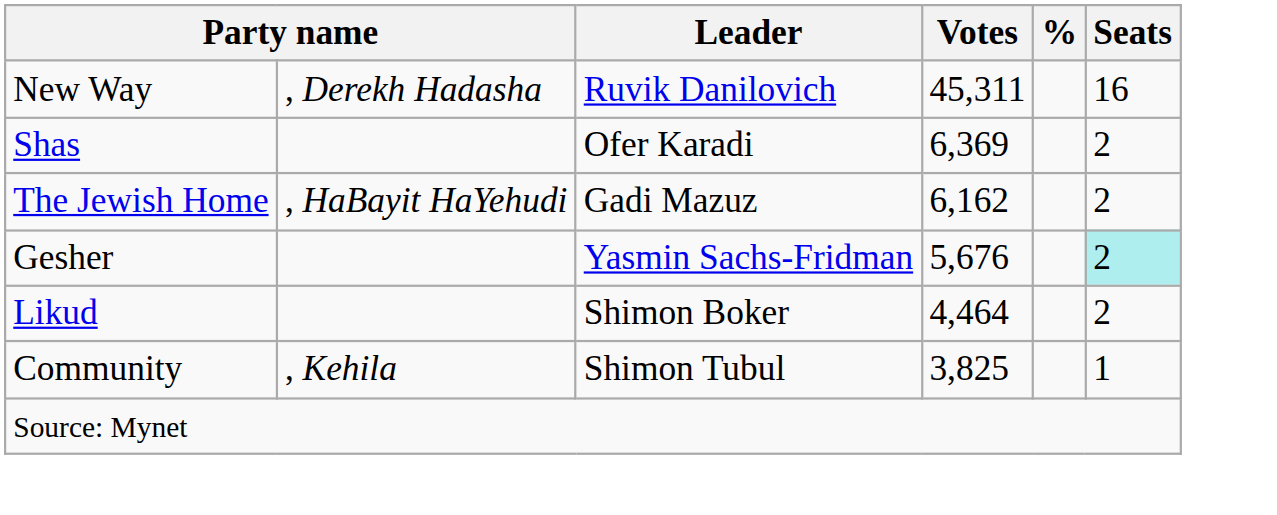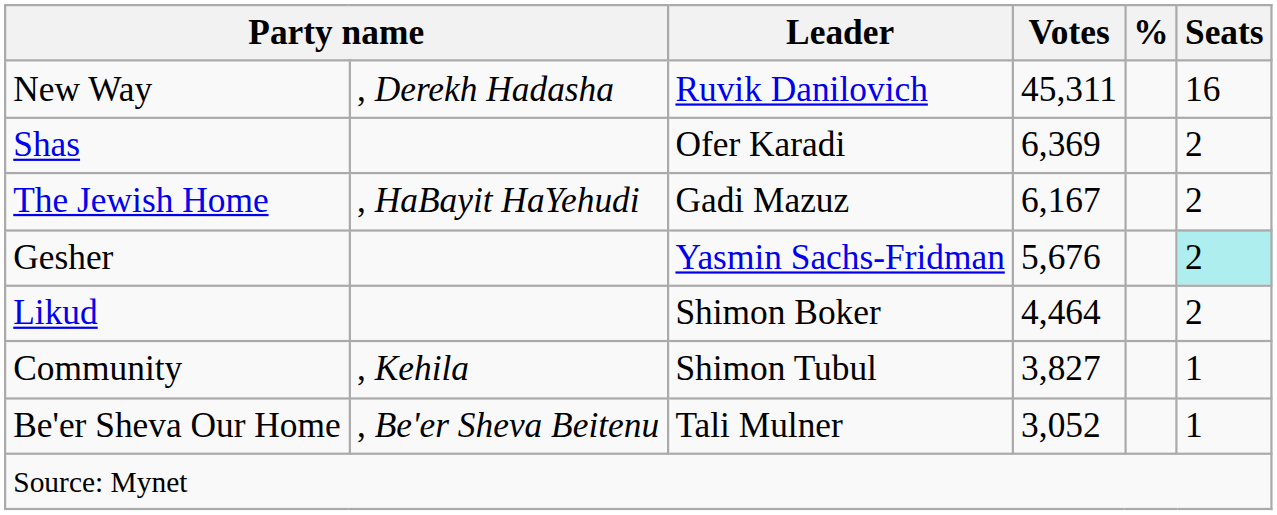 <table class="wikitable sortable">
 <tr>
 <th colspan="2">Party name</th>
 <th>Leader</th>
 <th>Votes</th>
 <th>%</th>
 <th>Seats</th>
 </tr>
 <tr>
 <td>New Way</td>
 <td>, <em>Derekh Hadasha</em></td>
 <td><a href='#'>Ruvik Danilovich</a></td>
 <td>45,311</td>
 <td></td>
 <td>16</td>
 </tr>
 <tr>
 <td><a href='#'>Shas</a></td>
 <td></td>
 <td>Ofer Karadi</td>
 <td>6,369</td>
 <td></td>
 <td>2</td>
 </tr>
 <tr>
 <td><a href='#'>The Jewish Home</a></td>
 <td>, <em>HaBayit HaYehudi</em></td>
 <td>Gadi Mazuz</td>
-<td>6,162</td>
+<td>6,167</td>
 <td></td>
 <td>2</td>
 </tr>
 <tr>
 <td>Gesher</td>
 <td></td>
 <td><a href='#'>Yasmin Sachs-Fridman</a></td>
 <td>5,676</td>
 <td></td>
 <td style="background: paleturquoise;">2</td>
 </tr>
 <tr>
 <td><a href='#'>Likud</a></td>
 <td></td>
 <td>Shimon Boker</td>
 <td>4,464</td>
 <td></td>
 <td>2</td>
 </tr>
 <tr>
 <td>Community</td>
 <td>, <em>Kehila</em></td>
 <td>Shimon Tubul</td>
-<td>3,825</td>
+<td>3,827</td>
+<td></td>
+<td>1</td>
+</tr>
+<tr>
+<td>Be'er Sheva Our Home</td>
+<td>, <em>Be'er Sheva Beitenu</em></td>
+<td>Tali Mulner</td>
+<td>3,052</td>
 <td></td>
 <td>1</td>
 </tr>
 <tr class="sortbottom">
 <td colspan="6"><small>Source: Mynet</small></td>
 </tr>
 </table>
